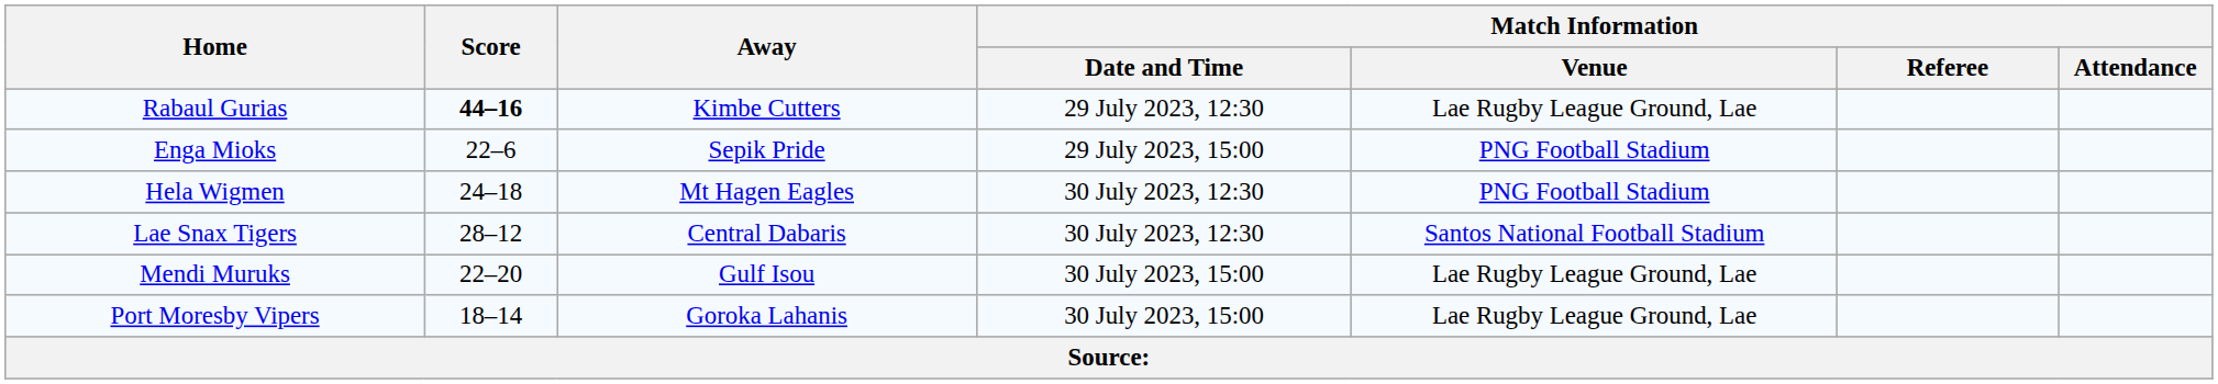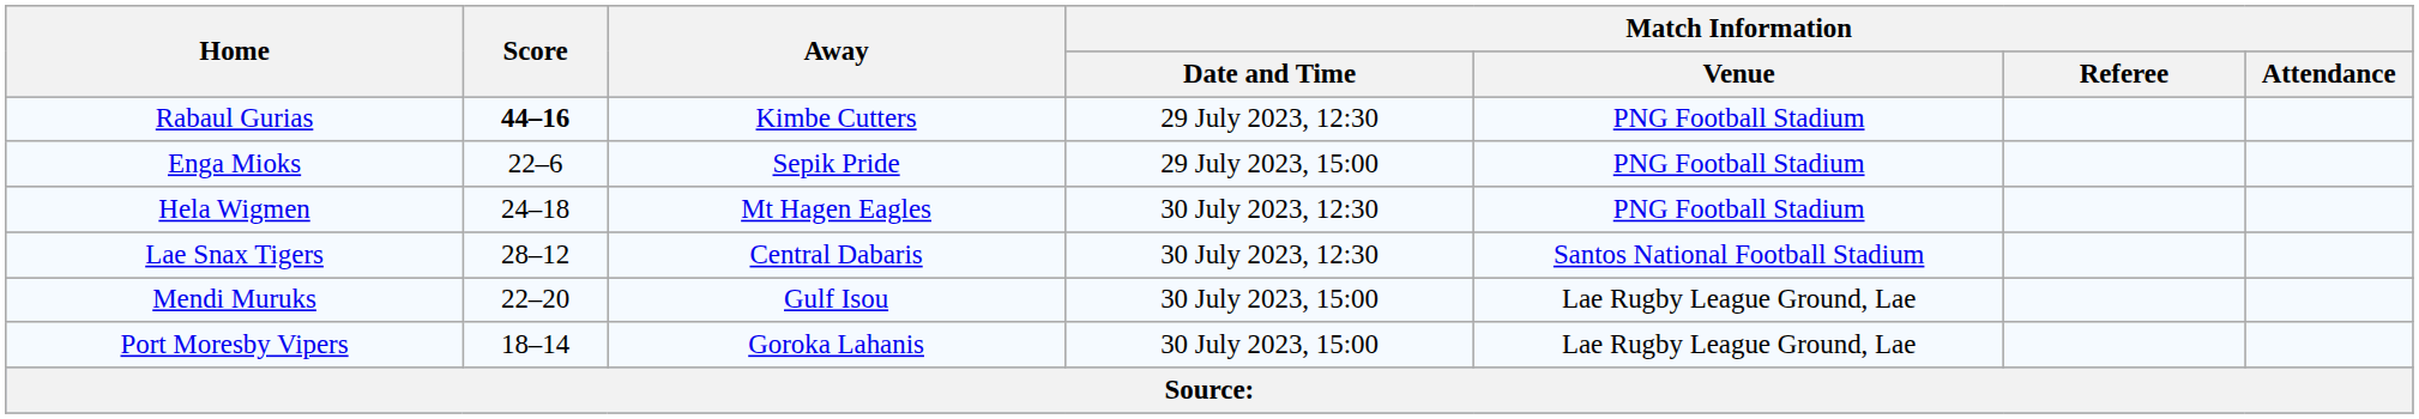 <table class="wikitable" width="100%" style="border-collapse:collapse; font-size:90%; text-align:center;">
 <tr>
 <th rowspan="2" width="19%">Home</th>
 <th rowspan="2" width="6%">Score</th>
 <th rowspan="2" width="19%">Away</th>
 <th colspan="4">Match Information</th>
 </tr>
 <tr bgcolor="#CCCCCC">
 <th width="17%">Date and Time</th>
 <th width="22%">Venue</th>
 <th width="10%">Referee</th>
 <th width="7%">Attendance</th>
 </tr>
 <tr bgcolor="#F5FAFF">
 <td><a href='#'>Rabaul Gurias</a></td>
 <td><strong>44–16</strong></td>
 <td> <a href='#'>Kimbe Cutters</a></td>
 <td>29 July 2023, 12:30</td>
-<td>Lae Rugby League Ground, Lae</td>
+<td><a href='#'>PNG Football Stadium</a></td>
 <td></td>
 <td></td>
 </tr>
 <tr bgcolor="#F5FAFF">
 <td><a href='#'>Enga Mioks</a></td>
 <td>22–6</td>
 <td><a href='#'>Sepik Pride</a></td>
 <td>29 July 2023, 15:00</td>
 <td><a href='#'>PNG Football Stadium</a></td>
 <td></td>
 <td></td>
 </tr>
 <tr bgcolor="#F5FAFF">
 <td><a href='#'>Hela Wigmen</a></td>
 <td>24–18</td>
 <td><a href='#'>Mt Hagen Eagles</a></td>
 <td>30 July 2023, 12:30</td>
 <td><a href='#'>PNG Football Stadium</a></td>
 <td></td>
 <td></td>
 </tr>
 <tr bgcolor="#F5FAFF">
 <td> <a href='#'>Lae Snax Tigers</a></td>
 <td>28–12</td>
 <td><a href='#'>Central Dabaris</a></td>
 <td>30 July 2023, 12:30</td>
 <td><a href='#'>Santos National Football Stadium</a></td>
 <td></td>
 <td></td>
 </tr>
 <tr bgcolor="#F5FAFF">
 <td><a href='#'>Mendi Muruks</a></td>
 <td>22–20</td>
 <td><a href='#'>Gulf Isou</a></td>
 <td>30 July 2023, 15:00</td>
 <td>Lae Rugby League Ground, Lae</td>
 <td></td>
 <td></td>
 </tr>
 <tr bgcolor="#F5FAFF">
 <td> <a href='#'>Port Moresby Vipers</a></td>
 <td>18–14</td>
 <td><a href='#'>Goroka Lahanis</a></td>
 <td>30 July 2023, 15:00</td>
 <td>Lae Rugby League Ground, Lae</td>
 <td></td>
 <td></td>
 </tr>
 <tr bgcolor="#C1D8FF">
 <th colspan="7">Source:</th>
 </tr>
 </table>
